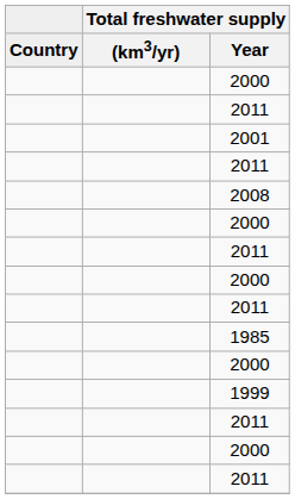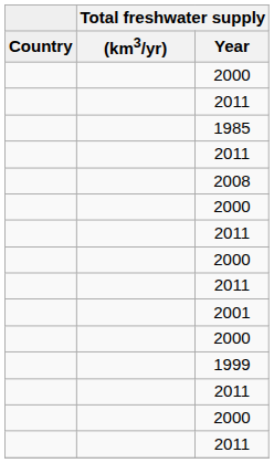 <table class="wikitable" style="text-align:center">
 <tr>
 <th style="background:#efefef;"></th>
 <th colspan="2">Total freshwater supply</th>
 </tr>
 <tr>
 <th style="background:#efefef;">Country</th>
 <th>(km<sup>3</sup>/yr)</th>
 <th>Year</th>
 </tr>
 <tr>
 <td></td>
 <td></td>
 <td>2000</td>
 </tr>
 <tr>
 <td></td>
 <td></td>
 <td>2011</td>
 </tr>
 <tr>
 <td></td>
 <td></td>
-<td>2001</td>
+<td>1985</td>
 </tr>
 <tr>
 <td></td>
 <td></td>
 <td>2011</td>
 </tr>
 <tr>
 <td></td>
 <td></td>
 <td>2008</td>
 </tr>
 <tr>
 <td></td>
 <td></td>
 <td>2000</td>
 </tr>
 <tr>
 <td></td>
 <td></td>
 <td>2011</td>
 </tr>
 <tr>
 <td></td>
 <td></td>
 <td>2000</td>
 </tr>
 <tr>
 <td></td>
 <td></td>
 <td>2011</td>
 </tr>
 <tr>
 <td></td>
 <td></td>
-<td>1985</td>
+<td>2001</td>
 </tr>
 <tr>
 <td></td>
 <td></td>
 <td>2000</td>
 </tr>
 <tr>
 <td></td>
 <td></td>
 <td>1999</td>
 </tr>
 <tr>
 <td></td>
 <td></td>
 <td>2011</td>
 </tr>
 <tr>
 <td></td>
 <td></td>
 <td>2000</td>
 </tr>
 <tr>
 <td></td>
 <td></td>
 <td>2011</td>
 </tr>
 <tr>
 </tr>
 </table>
